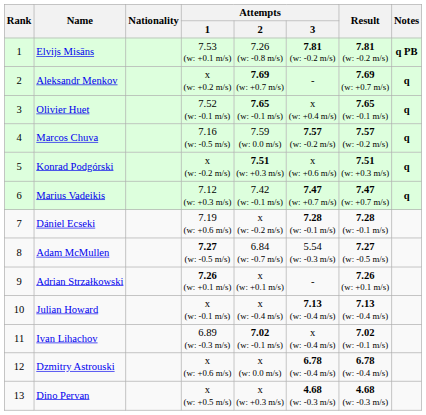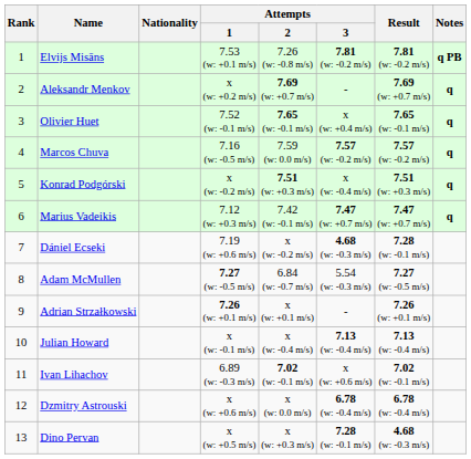 <table class="wikitable sortable" style="text-align:center">
 <tr>
 <th rowspan=2>Rank</th>
 <th rowspan=2>Name</th>
 <th rowspan=2>Nationality</th>
 <th colspan=3>Attempts</th>
 <th rowspan=2>Result</th>
 <th rowspan=2>Notes</th>
 </tr>
 <tr>
 <th>1</th>
 <th>2</th>
 <th>3</th>
 </tr>
 <tr bgcolor=ddffdd>
 <td>1</td>
 <td align=left><a href='#'>Elvijs Misāns</a></td>
 <td align=left></td>
 <td>7.53 <br><small>(w: +0.1 m/s)</small></td>
 <td>7.26 <br><small>(w: -0.8 m/s)</small></td>
 <td><strong>7.81</strong> <br><small>(w: -0.2 m/s)</small></td>
 <td><strong>7.81</strong> <br><small>(w: -0.2 m/s)</small></td>
 <td><strong>q PB</strong></td>
 </tr>
 <tr bgcolor=ddffdd>
 <td>2</td>
 <td align=left><a href='#'>Aleksandr Menkov</a></td>
 <td align=left></td>
 <td>x <br><small>(w: +0.2 m/s)</small></td>
 <td><strong>7.69</strong> <br><small>(w: +0.7 m/s)</small></td>
 <td>-</td>
 <td><strong>7.69</strong> <br><small>(w: +0.7 m/s)</small></td>
 <td><strong>q</strong></td>
 </tr>
 <tr bgcolor=ddffdd>
 <td>3</td>
 <td align=left><a href='#'>Olivier Huet</a></td>
 <td align=left></td>
 <td>7.52 <br><small>(w: -0.1 m/s)</small></td>
 <td><strong>7.65</strong> <br><small>(w: -0.1 m/s)</small></td>
 <td>x <br><small>(w: +0.4 m/s)</small></td>
 <td><strong>7.65</strong> <br><small>(w: -0.1 m/s)</small></td>
 <td><strong>q</strong></td>
 </tr>
 <tr bgcolor=ddffdd>
 <td>4</td>
 <td align=left><a href='#'>Marcos Chuva</a></td>
 <td align=left></td>
 <td>7.16 <br><small>(w: -0.5 m/s)</small></td>
 <td>7.59 <br><small>(w: 0.0 m/s)</small></td>
 <td><strong>7.57</strong> <br><small>(w: -0.2 m/s)</small></td>
 <td><strong>7.57</strong> <br><small>(w: -0.2 m/s)</small></td>
 <td><strong>q</strong></td>
 </tr>
 <tr bgcolor=ddffdd>
 <td>5</td>
 <td align=left><a href='#'>Konrad Podgórski</a></td>
 <td align=left></td>
 <td>x <br><small>(w: -0.2 m/s)</small></td>
 <td><strong>7.51</strong> <br><small>(w: +0.3 m/s)</small></td>
-<td>x <br><small>(w: +0.6 m/s)</small></td>
+<td>x <br><small>(w: -0.4 m/s)</small></td>
 <td><strong>7.51</strong> <br><small>(w: +0.3 m/s)</small></td>
 <td><strong>q</strong></td>
 </tr>
 <tr bgcolor=ddffdd>
 <td>6</td>
 <td align=left><a href='#'>Marius Vadeikis</a></td>
 <td align=left></td>
 <td>7.12 <br><small>(w: +0.3 m/s)</small></td>
 <td>7.42 <br><small>(w: -0.1 m/s)</small></td>
 <td><strong>7.47</strong> <br><small>(w: +0.7 m/s)</small></td>
 <td><strong>7.47</strong> <br><small>(w: +0.7 m/s)</small></td>
 <td><strong>q</strong></td>
 </tr>
 <tr>
 <td>7</td>
 <td align=left><a href='#'>Dániel Ecseki</a></td>
 <td align=left></td>
 <td>7.19 <br><small>(w: +0.6 m/s)</small></td>
 <td>x <br><small>(w: -0.2 m/s)</small></td>
-<td><strong>7.28</strong> <br><small>(w: -0.1 m/s)</small></td>
+<td><strong>4.68</strong> <br><small>(w: -0.3 m/s)</small></td>
 <td><strong>7.28</strong> <br><small>(w: -0.1 m/s)</small></td>
 <td></td>
 </tr>
 <tr>
 <td>8</td>
 <td align=left><a href='#'>Adam McMullen</a></td>
 <td align=left></td>
 <td><strong>7.27</strong> <br><small>(w: -0.5 m/s)</small></td>
 <td>6.84 <br><small>(w: -0.7 m/s)</small></td>
 <td>5.54 <br><small>(w: -0.3 m/s)</small></td>
 <td><strong>7.27</strong> <br><small>(w: -0.5 m/s)</small></td>
 <td></td>
 </tr>
 <tr>
 <td>9</td>
 <td align=left><a href='#'>Adrian Strzałkowski</a></td>
 <td align=left></td>
 <td><strong>7.26</strong> <br><small>(w: +0.1 m/s)</small></td>
 <td>x <br><small>(w: +0.1 m/s)</small></td>
 <td>-</td>
 <td><strong>7.26</strong> <br><small>(w: +0.1 m/s)</small></td>
 <td></td>
 </tr>
 <tr>
 <td>10</td>
 <td align=left><a href='#'>Julian Howard</a></td>
 <td align=left></td>
 <td>x <br><small>(w: -0.1 m/s)</small></td>
 <td>x <br><small>(w: -0.4 m/s)</small></td>
 <td><strong>7.13</strong> <br><small>(w: -0.4 m/s)</small></td>
 <td><strong>7.13</strong> <br><small>(w: -0.4 m/s)</small></td>
 <td></td>
 </tr>
 <tr>
 <td>11</td>
 <td align=left><a href='#'>Ivan Lihachov</a></td>
 <td align=left></td>
 <td>6.89 <br><small>(w: -0.3 m/s)</small></td>
 <td><strong>7.02</strong> <br><small>(w: -0.1 m/s)</small></td>
-<td>x <br><small>(w: -0.4 m/s)</small></td>
+<td>x <br><small>(w: +0.6 m/s)</small></td>
 <td><strong>7.02</strong> <br><small>(w: -0.1 m/s)</small></td>
 <td></td>
 </tr>
 <tr>
 <td>12</td>
 <td align=left><a href='#'>Dzmitry Astrouski</a></td>
 <td align=left></td>
 <td>x <br><small>(w: +0.6 m/s)</small></td>
 <td>x <br><small>(w: 0.0 m/s)</small></td>
 <td><strong>6.78</strong> <br><small>(w: -0.4 m/s)</small></td>
 <td><strong>6.78</strong> <br><small>(w: -0.4 m/s)</small></td>
 <td></td>
 </tr>
 <tr>
 <td>13</td>
 <td align=left><a href='#'>Dino Pervan</a></td>
 <td align=left></td>
 <td>x <br><small>(w: +0.5 m/s)</small></td>
 <td>x <br><small>(w: +0.3 m/s)</small></td>
-<td><strong>4.68</strong> <br><small>(w: -0.3 m/s)</small></td>
+<td><strong>7.28</strong> <br><small>(w: -0.1 m/s)</small></td>
 <td><strong>4.68</strong> <br><small>(w: -0.3 m/s)</small></td>
 <td></td>
 </tr>
 </table>
